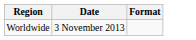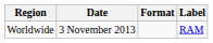 <table class=wikitable>
 <tr>
 <th>Region</th>
 <th>Date</th>
 <th>Format</th>
+<th>Label</th>
 </tr>
 <tr>
 <td>Worldwide</td>
 <td>3 November 2013</td>
 <td></td>
+<td><a href='#'>RAM</a></td>
 </tr>
 </table>
